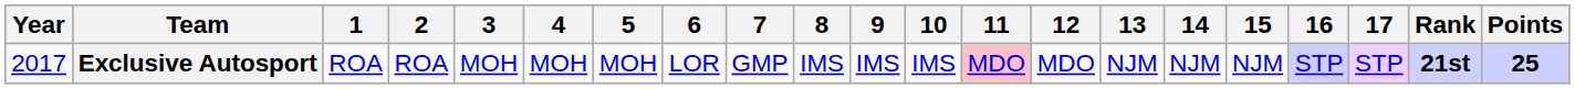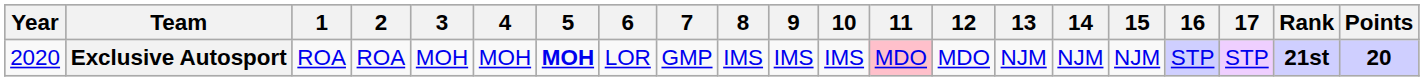 <table class="wikitable" style="text-align:center; font-size:85%">
 <tr>
 <th>Year</th>
 <th>Team</th>
 <th>1</th>
 <th>2</th>
 <th>3</th>
 <th>4</th>
 <th>5</th>
 <th>6</th>
 <th>7</th>
 <th>8</th>
 <th>9</th>
 <th>10</th>
 <th>11</th>
 <th>12</th>
 <th>13</th>
 <th>14</th>
 <th>15</th>
 <th>16</th>
 <th>17</th>
 <th>Rank</th>
 <th>Points</th>
 </tr>
 <tr>
-<td><a href='#'>2017</a></td>
+<td><a href='#'>2020</a></td>
 <th nowrap>Exclusive Autosport</th>
 <td><a href='#'>ROA</a></td>
 <td><a href='#'>ROA</a></td>
 <td><a href='#'>MOH</a></td>
 <td><a href='#'>MOH</a></td>
-<td><a href='#'>MOH</a></td>
+<td><strong><a href='#'>MOH</a></strong></td>
 <td><a href='#'>LOR</a></td>
 <td><a href='#'>GMP</a></td>
 <td><a href='#'>IMS</a></td>
 <td><a href='#'>IMS</a></td>
 <td><a href='#'>IMS</a></td>
 <td style="background: pink;"><a href='#'>MDO</a></td>
 <td><a href='#'>MDO</a></td>
 <td><a href='#'>NJM</a></td>
 <td><a href='#'>NJM</a></td>
 <td><a href='#'>NJM</a></td>
 <td style="background:#CFCFFF;"><a href='#'>STP</a><br></td>
 <td style="background:#EFCFFF;"><a href='#'>STP</a><br></td>
 <th style="background:#CFCFFF;">21st</th>
-<th style="background:#CFCFFF;">25</th>
+<th style="background:#CFCFFF;">20</th>
 </tr>
 </table>
